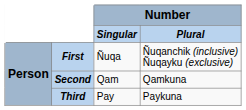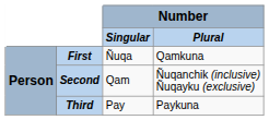 <table border="1" cellpadding="4" cellspacing="0"  style="float:right; margin:0 0 1em 1em; background:#f9f9f9; border:1px gray solid; border-collapse:collapse; font-size:95%; vertical-align:center;">
 <tr>
 <td colspan=2 rowspan=2 style="background:white;border-top:2px white solid;border-right:1px solid gray;border-bottom:1px solid gray;border-left:2px white solid;"></td>
 <td colspan="2"  style="text-align:center; background:#9fb6cd;"><big><strong>Number</strong></big></td>
 </tr>
 <tr style="text-align:center; background:#b9d3ee;">
 <td><strong><em>Singular</em></strong></td>
 <td><strong><em>Plural</em></strong></td>
 </tr>
 <tr>
 <td rowspan=3 style="background:#9FB6CD"><big><strong>Person</strong></big></td>
 <td style="text-align:center; background:#b9d3ee;"><strong><em>First</em></strong></td>
 <td>Ñuqa</td>
-<td>Ñuqanchik <em>(inclusive)</em><br>Ñuqayku <em>(exclusive)</em></td>
+<td>Qamkuna</td>
 </tr>
 <tr>
 <td style="text-align:center; background:#b9d3ee;"><strong><em>Second</em></strong></td>
 <td>Qam</td>
-<td>Qamkuna</td>
+<td>Ñuqanchik <em>(inclusive)</em><br>Ñuqayku <em>(exclusive)</em></td>
 </tr>
 <tr>
 <td style="text-align:center; background:#b9d3ee;"><strong><em>Third</em></strong></td>
 <td>Pay</td>
 <td>Paykuna</td>
 </tr>
 </table>
